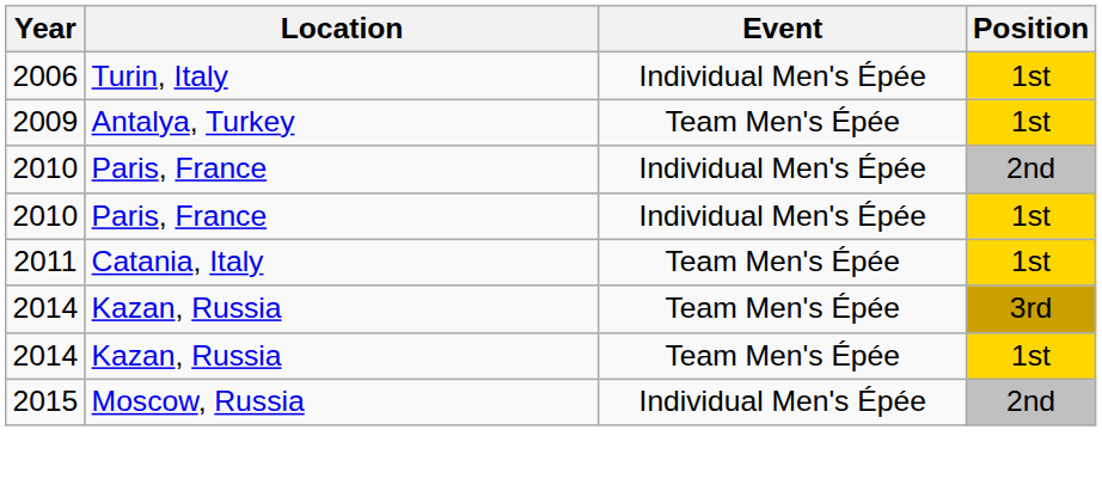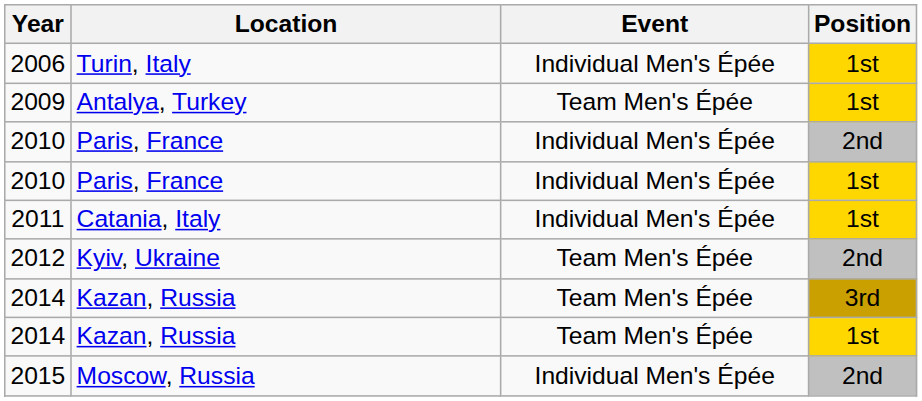 <table class="wikitable" style="text-align:center;">
 <tr>
 <th>Year</th>
 <th style="width:17em">Location</th>
 <th style="width:12em">Event</th>
 <th>Position</th>
 </tr>
 <tr>
 <td>2006</td>
 <td rowspan="1" align="left"> <a href='#'>Turin</a>, <a href='#'>Italy</a></td>
 <td>Individual Men's Épée</td>
 <td bgcolor="gold">1st</td>
 </tr>
 <tr>
 <td>2009</td>
 <td rowspan="1" align="left"> <a href='#'>Antalya</a>, <a href='#'>Turkey</a></td>
 <td>Team Men's Épée</td>
 <td bgcolor="gold">1st</td>
 </tr>
 <tr>
 <td>2010</td>
 <td rowspan="1" align="left"> <a href='#'>Paris</a>, <a href='#'>France</a></td>
 <td>Individual Men's Épée</td>
 <td bgcolor="silver">2nd</td>
 </tr>
 <tr>
 <td rowspan="1">2010</td>
 <td rowspan="1" align="left"> <a href='#'>Paris</a>, <a href='#'>France</a></td>
 <td>Individual Men's Épée</td>
 <td bgcolor="gold">1st</td>
 </tr>
 <tr>
 <td>2011</td>
 <td rowspan="1" align="left"> <a href='#'>Catania</a>, <a href='#'>Italy</a></td>
+<td>Individual Men's Épée</td>
+<td bgcolor="gold">1st</td>
+</tr>
+<tr>
+<td>2012</td>
+<td rowspan="1" align="left"> <a href='#'>Kyiv</a>, <a href='#'>Ukraine</a></td>
 <td>Team Men's Épée</td>
-<td bgcolor="gold">1st</td>
+<td bgcolor="silver">2nd</td>
 </tr>
 <tr>
 <td>2014</td>
 <td rowspan="1" align="left"> <a href='#'>Kazan</a>, <a href='#'>Russia</a></td>
 <td>Team Men's Épée</td>
 <td bgcolor="caramel">3rd</td>
 </tr>
 <tr>
 <td>2014</td>
 <td rowspan="1" align="left"> <a href='#'>Kazan</a>, <a href='#'>Russia</a></td>
 <td>Team Men's Épée</td>
 <td bgcolor="gold">1st</td>
 </tr>
 <tr>
 <td>2015</td>
 <td rowspan="1" align="left"> <a href='#'>Moscow</a>, <a href='#'>Russia</a></td>
 <td>Individual Men's Épée</td>
 <td bgcolor="silver">2nd</td>
 </tr>
 </table>
